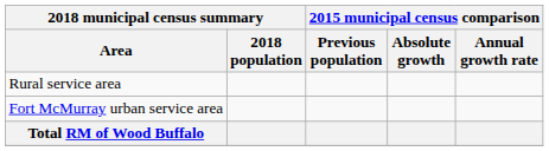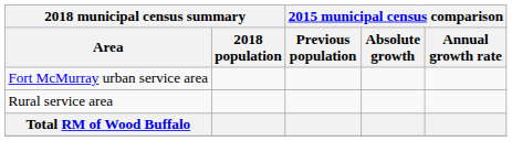 <table class="wikitable sortable">
 <tr>
 <th colspan=2 class=unsortable>2018 municipal census summary</th>
 <th colspan=3 class=unsortable><a href='#'>2015 municipal census</a> comparison</th>
 </tr>
 <tr>
 <th>Area</th>
 <th>2018<br>population</th>
 <th>Previous<br>population</th>
 <th>Absolute<br>growth</th>
 <th>Annual<br>growth rate</th>
 </tr>
 <tr>
-<td>Rural service area</td>
+<td><a href='#'>Fort McMurray</a> urban service area</td>
 <td align=center></td>
 <td align=center></td>
 <td align=center></td>
 <td align=center></td>
 </tr>
 <tr>
-<td><a href='#'>Fort McMurray</a> urban service area</td>
+<td>Rural service area</td>
 <td align=center></td>
 <td align=center></td>
 <td align=center></td>
 <td align=center></td>
 </tr>
 <tr>
 <th>Total <a href='#'>RM of Wood Buffalo</a></th>
 <th align=center></th>
 <th align=center></th>
 <th align=center></th>
 <th align=center></th>
 </tr>
 <tr>
 </tr>
 </table>
